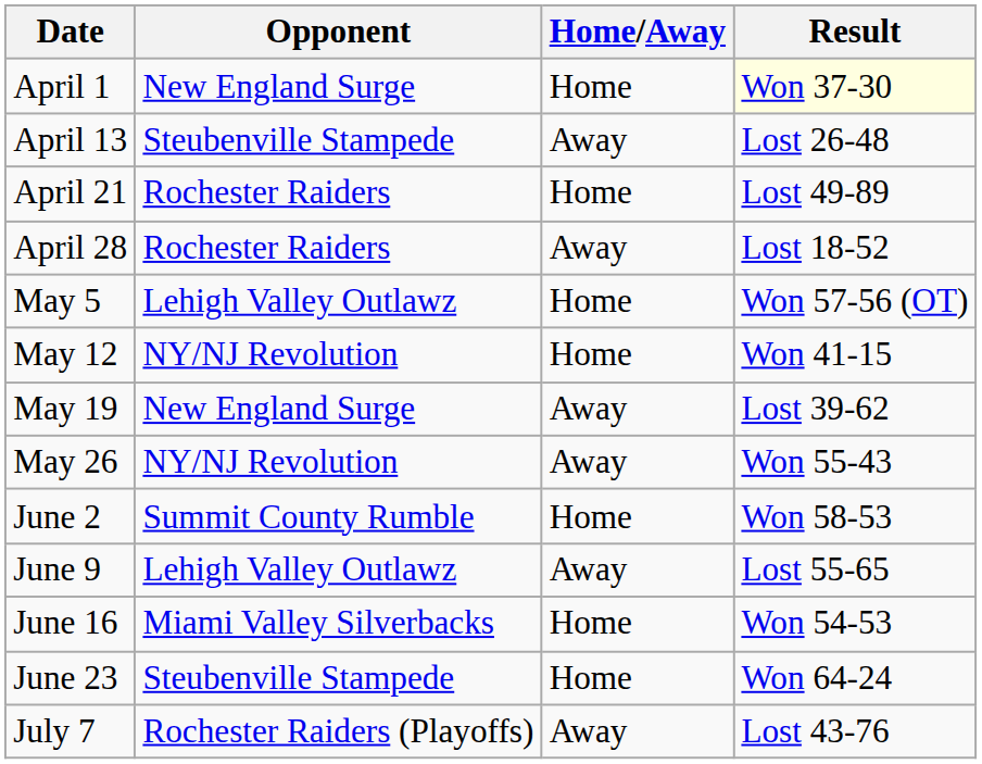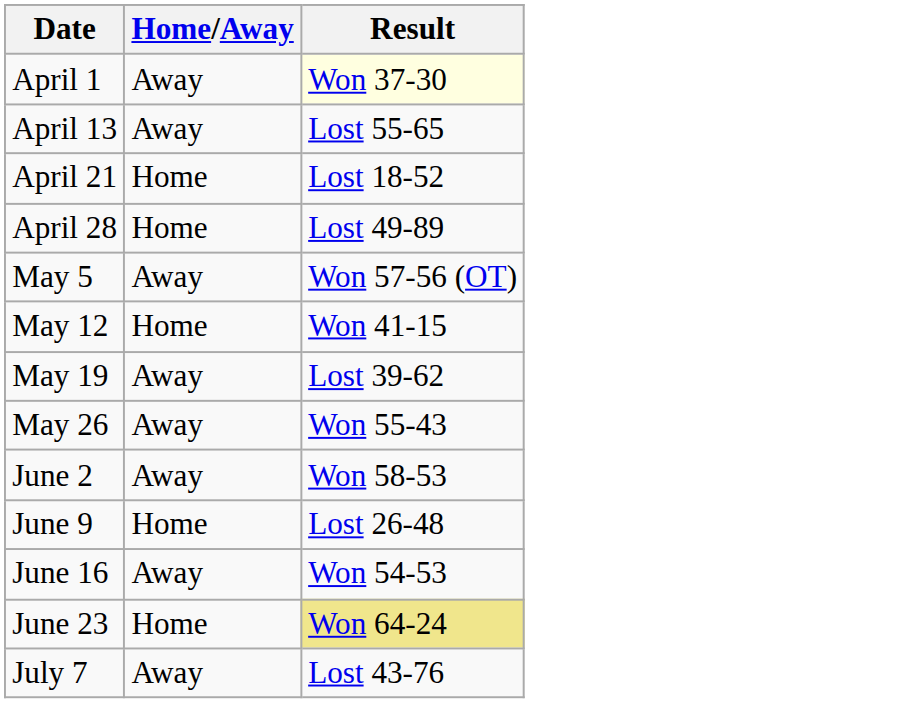 <table class="wikitable">
 <tr>
 <th>Date</th>
-<th>Opponent</th>
 <th><a href='#'>Home</a>/<a href='#'>Away</a></th>
 <th>Result</th>
 </tr>
 <tr>
 <td>April 1</td>
-<td><a href='#'>New England Surge</a></td>
-<td>Home</td>
+<td>Away</td>
 <td style="background: lightyellow;"><a href='#'>Won</a> 37-30</td>
 </tr>
 <tr>
 <td>April 13</td>
-<td><a href='#'>Steubenville Stampede</a></td>
 <td>Away</td>
-<td><a href='#'>Lost</a> 26-48</td>
+<td><a href='#'>Lost</a> 55-65</td>
 </tr>
 <tr>
 <td>April 21</td>
-<td><a href='#'>Rochester Raiders</a></td>
+<td>Home</td>
+<td><a href='#'>Lost</a> 18-52</td>
+</tr>
+<tr>
+<td>April 28</td>
 <td>Home</td>
 <td><a href='#'>Lost</a> 49-89</td>
 </tr>
 <tr>
-<td>April 28</td>
-<td><a href='#'>Rochester Raiders</a></td>
+<td>May 5</td>
 <td>Away</td>
-<td><a href='#'>Lost</a> 18-52</td>
-</tr>
-<tr>
-<td>May 5</td>
-<td><a href='#'>Lehigh Valley Outlawz</a></td>
-<td>Home</td>
 <td><a href='#'>Won</a> 57-56 (<a href='#'>OT</a>)</td>
 </tr>
 <tr>
 <td>May 12</td>
-<td><a href='#'>NY/NJ Revolution</a></td>
 <td>Home</td>
 <td><a href='#'>Won</a> 41-15</td>
 </tr>
 <tr>
 <td>May 19</td>
-<td><a href='#'>New England Surge</a></td>
 <td>Away</td>
 <td><a href='#'>Lost</a> 39-62</td>
 </tr>
 <tr>
 <td>May 26</td>
-<td><a href='#'>NY/NJ Revolution</a></td>
 <td>Away</td>
 <td><a href='#'>Won</a> 55-43</td>
 </tr>
 <tr>
 <td>June 2</td>
-<td><a href='#'>Summit County Rumble</a></td>
-<td>Home</td>
+<td>Away</td>
 <td><a href='#'>Won</a> 58-53</td>
 </tr>
 <tr>
 <td>June 9</td>
-<td><a href='#'>Lehigh Valley Outlawz</a></td>
-<td>Away</td>
-<td><a href='#'>Lost</a> 55-65</td>
+<td>Home</td>
+<td><a href='#'>Lost</a> 26-48</td>
 </tr>
 <tr>
 <td>June 16</td>
-<td><a href='#'>Miami Valley Silverbacks</a></td>
-<td>Home</td>
+<td>Away</td>
 <td><a href='#'>Won</a> 54-53</td>
 </tr>
 <tr>
 <td>June 23</td>
-<td><a href='#'>Steubenville Stampede</a></td>
 <td>Home</td>
-<td><a href='#'>Won</a> 64-24</td>
+<td style="background: khaki;"><a href='#'>Won</a> 64-24</td>
 </tr>
 <tr>
 <td>July 7</td>
-<td><a href='#'>Rochester Raiders</a> (Playoffs)</td>
 <td>Away</td>
 <td><a href='#'>Lost</a> 43-76</td>
 </tr>
 </table>
